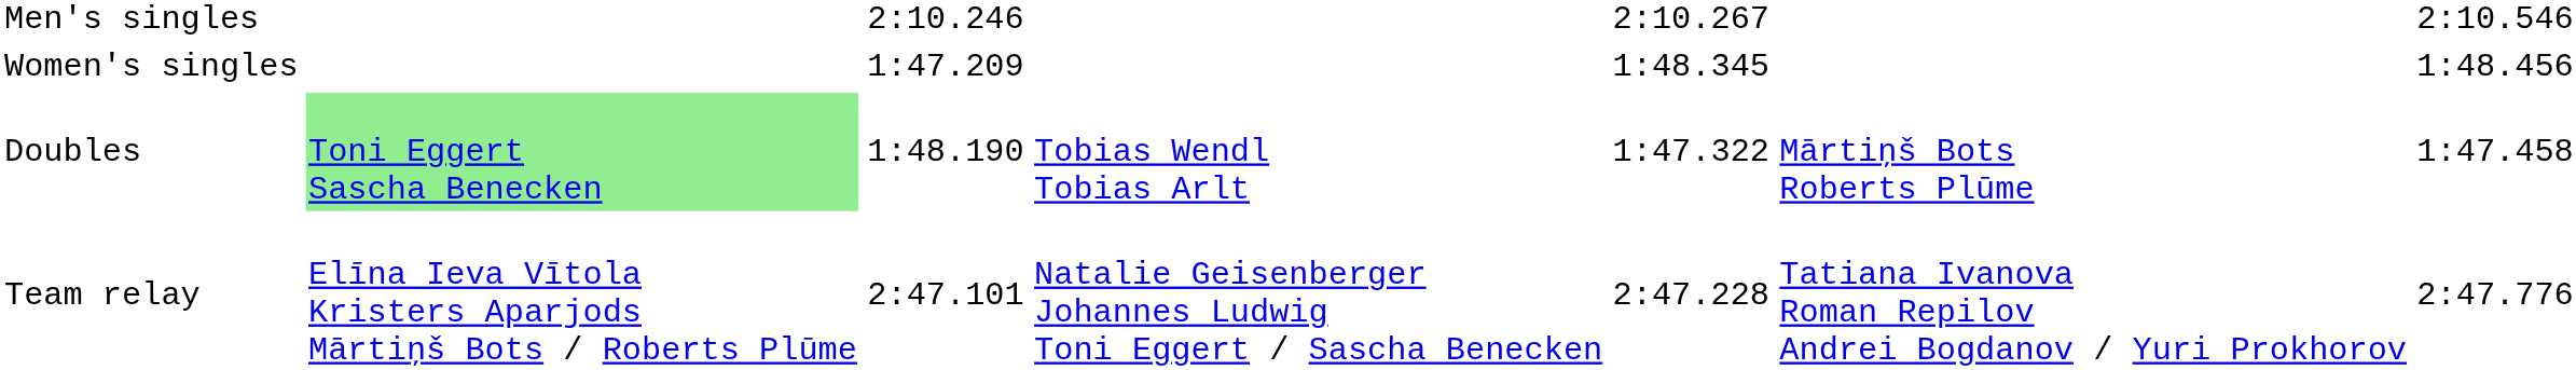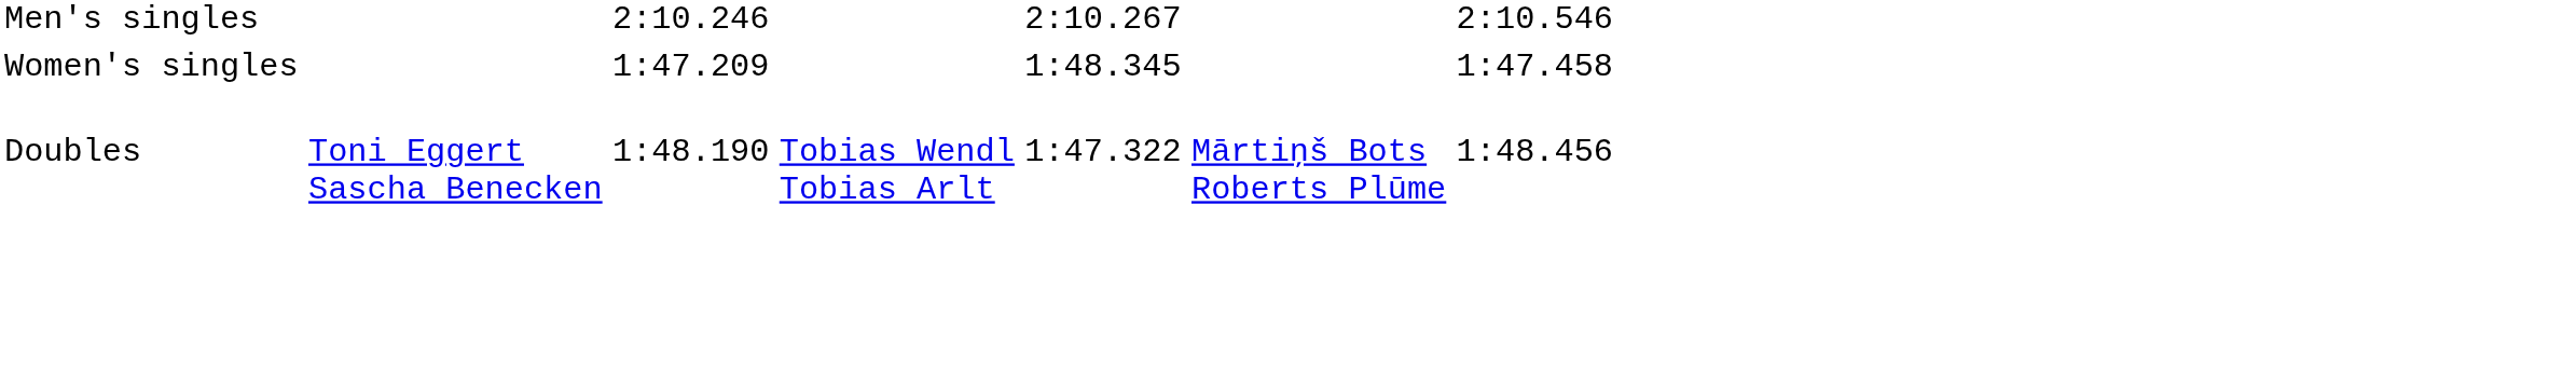 <table>
 <tr>
 <td>Men's singles<br></td>
 <td></td>
 <td>2:10.246</td>
 <td></td>
 <td>2:10.267</td>
 <td></td>
 <td>2:10.546</td>
 </tr>
 <tr>
 <td>Women's singles<br></td>
 <td></td>
 <td>1:47.209</td>
 <td></td>
 <td>1:48.345</td>
 <td></td>
-<td>1:48.456</td>
+<td>1:47.458</td>
 </tr>
 <tr>
 <td>Doubles<br></td>
-<td style="background: lightgreen;"><br><a href='#'>Toni Eggert</a><br><a href='#'>Sascha Benecken</a></td>
+<td><br><a href='#'>Toni Eggert</a><br><a href='#'>Sascha Benecken</a></td>
 <td>1:48.190</td>
 <td><br><a href='#'>Tobias Wendl</a><br><a href='#'>Tobias Arlt</a></td>
 <td>1:47.322</td>
 <td><br><a href='#'>Mārtiņš Bots</a><br><a href='#'>Roberts Plūme</a></td>
-<td>1:47.458</td>
-</tr>
-<tr>
-<td>Team relay<br></td>
-<td><br><a href='#'>Elīna Ieva Vītola</a><br><a href='#'>Kristers Aparjods</a><br><a href='#'>Mārtiņš Bots</a> / <a href='#'>Roberts Plūme</a></td>
-<td>2:47.101</td>
-<td><br><a href='#'>Natalie Geisenberger</a><br><a href='#'>Johannes Ludwig</a><br><a href='#'>Toni Eggert</a> / <a href='#'>Sascha Benecken</a></td>
-<td>2:47.228</td>
-<td><br><a href='#'>Tatiana Ivanova</a><br><a href='#'>Roman Repilov</a><br><a href='#'>Andrei Bogdanov</a> / <a href='#'>Yuri Prokhorov</a></td>
-<td>2:47.776</td>
+<td>1:48.456</td>
 </tr>
 </table>
